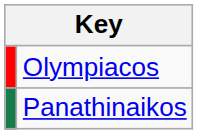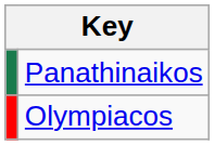 <table class="wikitable">
 <tr>
 <th colspan=2>Key</th>
 </tr>
 <tr>
+<td bgcolor=#187B4C></td>
+<td><a href='#'>Panathinaikos</a></td>
+</tr>
+<tr>
 <td bgcolor=#FF000></td>
 <td><a href='#'>Olympiacos</a></td>
 </tr>
-<tr>
-<td bgcolor=#187B4C></td>
-<td><a href='#'>Panathinaikos</a></td>
-</tr>
 </table>
